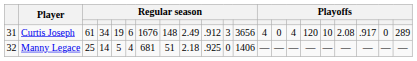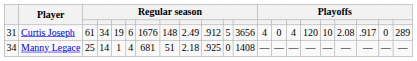 <table class="wikitable plainrowheaders" style="text-align:center;">
 <tr>
 <th scope="col" rowspan="2"></th>
 <th scope="col" rowspan="2">Player</th>
 <th scope=colgroup colspan=10>Regular season</th>
 <th scope=colgroup colspan=9>Playoffs</th>
 </tr>
 <tr>
 <th scope="col"></th>
 <th scope="col"></th>
 <th scope="col"></th>
 <th scope="col"></th>
 <th scope="col"></th>
 <th scope="col"></th>
 <th scope="col"></th>
 <th scope="col"></th>
 <th scope="col"></th>
 <th scope="col"></th>
 <th scope="col"></th>
 <th scope="col"></th>
 <th scope="col"></th>
 <th scope="col"></th>
 <th scope="col"></th>
 <th scope="col"></th>
 <th scope="col"></th>
 <th scope="col"></th>
 <th scope="col"></th>
 </tr>
 <tr>
 <td scope="row">31</td>
 <td align="left"><a href='#'>Curtis Joseph</a></td>
 <td>61</td>
 <td>34</td>
 <td>19</td>
 <td>6</td>
 <td>1676</td>
 <td>148</td>
 <td>2.49</td>
 <td>.912</td>
-<td>3</td>
+<td>5</td>
 <td>3656</td>
 <td>4</td>
 <td>0</td>
 <td>4</td>
 <td>120</td>
 <td>10</td>
 <td>2.08</td>
 <td>.917</td>
 <td>0</td>
 <td>289</td>
 </tr>
 <tr>
-<td scope="row">32</td>
+<td scope="row">34</td>
 <td align="left"><a href='#'>Manny Legace</a></td>
 <td>25</td>
 <td>14</td>
-<td>5</td>
+<td>1</td>
 <td>4</td>
 <td>681</td>
 <td>51</td>
 <td>2.18</td>
 <td>.925</td>
 <td>0</td>
-<td>1406</td>
+<td>1408</td>
 <td>—</td>
 <td>—</td>
 <td>—</td>
 <td>—</td>
 <td>—</td>
 <td>—</td>
 <td>—</td>
 <td>—</td>
 <td>—</td>
 </tr>
 </table>
